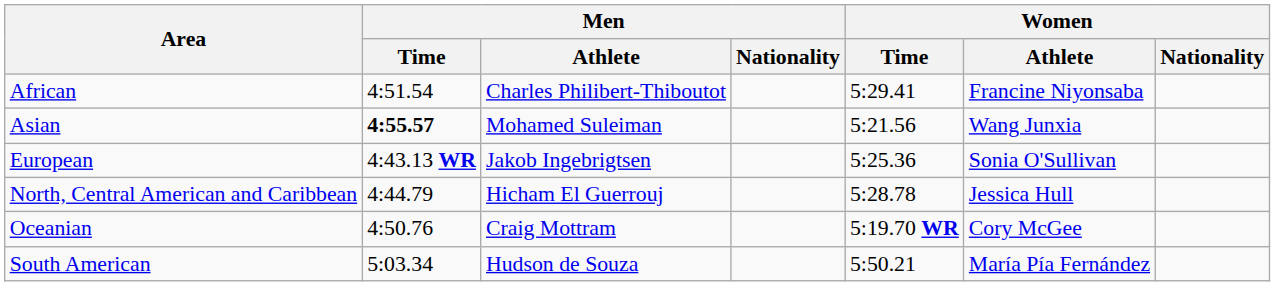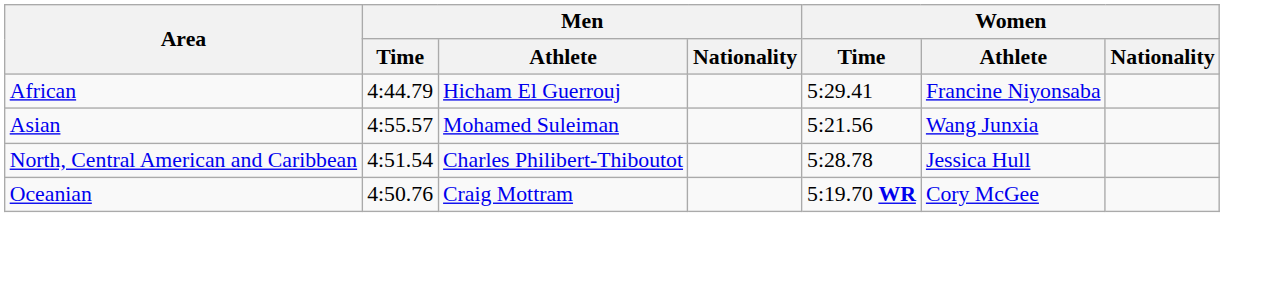 <table class="wikitable">
 <tr>
 <th rowspan="2">Area</th>
 <th colspan="3">Men</th>
 <th colspan="3">Women</th>
 </tr>
 <tr>
 <th scope="col">Time</th>
 <th scope="col">Athlete</th>
 <th scope="col">Nationality</th>
 <th scope="col">Time</th>
 <th scope="col">Athlete</th>
 <th scope="col">Nationality</th>
 </tr>
 <tr>
 <td><a href='#'>African</a></td>
-<td>4:51.54</td>
-<td><a href='#'>Charles Philibert-Thiboutot</a></td>
+<td>4:44.79</td>
+<td><a href='#'>Hicham El Guerrouj</a></td>
 <td></td>
 <td>5:29.41</td>
 <td><a href='#'>Francine Niyonsaba</a></td>
 <td></td>
 </tr>
 <tr>
 <td><a href='#'>Asian</a></td>
-<td><strong>4:55.57</strong></td>
+<td>4:55.57</td>
 <td><a href='#'>Mohamed Suleiman</a></td>
 <td></td>
 <td>5:21.56</td>
 <td><a href='#'>Wang Junxia</a></td>
 <td></td>
 </tr>
 <tr>
-<td><a href='#'>European</a></td>
-<td>4:43.13 <strong><a href='#'>WR</a></strong></td>
-<td><a href='#'>Jakob Ingebrigtsen</a></td>
-<td></td>
-<td>5:25.36</td>
-<td><a href='#'>Sonia O'Sullivan</a></td>
-<td></td>
-</tr>
-<tr>
 <td><a href='#'>North, Central American and Caribbean</a></td>
-<td>4:44.79</td>
-<td><a href='#'>Hicham El Guerrouj</a></td>
+<td>4:51.54</td>
+<td><a href='#'>Charles Philibert-Thiboutot</a></td>
 <td></td>
 <td>5:28.78</td>
 <td><a href='#'>Jessica Hull</a></td>
 <td></td>
 </tr>
 <tr>
 <td><a href='#'>Oceanian</a></td>
 <td>4:50.76</td>
 <td><a href='#'>Craig Mottram</a></td>
 <td></td>
 <td>5:19.70 <strong><a href='#'>WR</a></strong></td>
 <td><a href='#'>Cory McGee</a></td>
 <td></td>
 </tr>
-<tr>
-<td><a href='#'>South American</a></td>
-<td>5:03.34</td>
-<td><a href='#'>Hudson de Souza</a></td>
-<td></td>
-<td>5:50.21</td>
-<td><a href='#'>María Pía Fernández</a></td>
-<td></td>
-</tr>
 </table>
